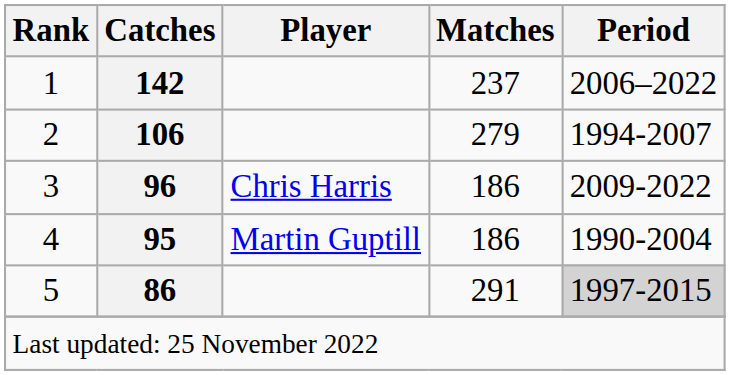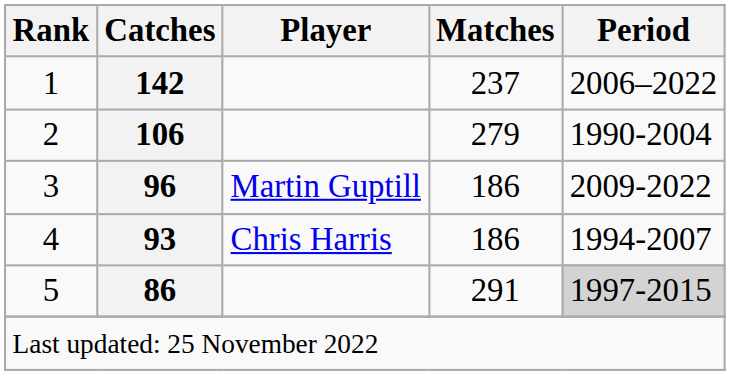 <table class="wikitable plainrowheaders sortable">
 <tr>
 <th scope=col>Rank</th>
 <th scope=col>Catches</th>
 <th scope=col>Player</th>
 <th scope=col>Matches</th>
 <th scope=col>Period</th>
 </tr>
 <tr>
 <td align=center>1</td>
 <th scope=row style="text-align:center;">142</th>
 <td></td>
 <td align=center>237</td>
 <td>2006–2022</td>
 </tr>
 <tr>
 <td align=center>2</td>
 <th scope=row style=text-align:center;>106</th>
 <td></td>
 <td align=center>279</td>
-<td>1994-2007</td>
+<td>1990-2004</td>
 </tr>
 <tr>
 <td align=center>3</td>
 <th scope=row style=text-align:center;>96</th>
-<td><a href='#'>Chris Harris</a></td>
+<td><a href='#'>Martin Guptill</a></td>
 <td align=center>186</td>
 <td>2009-2022</td>
 </tr>
 <tr>
 <td align=center>4</td>
-<th scope=row style=text-align:center;>95</th>
-<td><a href='#'>Martin Guptill</a></td>
+<th scope=row style=text-align:center;>93</th>
+<td><a href='#'>Chris Harris</a></td>
 <td align=center>186</td>
-<td>1990-2004</td>
+<td>1994-2007</td>
 </tr>
 <tr>
 <td align=center>5</td>
 <th scope=row style=text-align:center;>86</th>
 <td></td>
 <td align=center>291</td>
 <td style="background: lightgrey;">1997-2015</td>
 </tr>
 <tr>
 </tr>
 <tr class=sortbottom>
 <td colspan=5><small>Last updated: 25 November 2022</small></td>
 </tr>
 </table>
